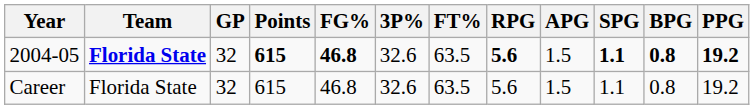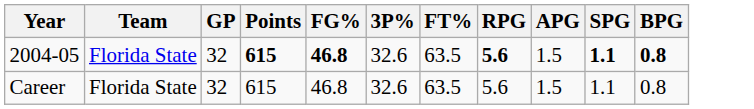 <table class="wikitable">
 <tr>
 <th>Year</th>
 <th>Team</th>
 <th>GP</th>
 <th>Points</th>
 <th>FG%</th>
 <th>3P%</th>
 <th>FT%</th>
 <th>RPG</th>
 <th>APG</th>
 <th>SPG</th>
 <th>BPG</th>
-<th>PPG</th>
 </tr>
 <tr>
 <td>2004-05</td>
-<td><strong><a href='#'>Florida State</a></strong></td>
+<td><a href='#'>Florida State</a></td>
 <td>32</td>
 <td><strong>615</strong></td>
 <td><strong>46.8</strong></td>
 <td>32.6</td>
 <td>63.5</td>
 <td><strong>5.6</strong></td>
 <td>1.5</td>
 <td><strong>1.1</strong></td>
 <td><strong>0.8</strong></td>
-<td><strong>19.2</strong></td>
 </tr>
 <tr>
 <td>Career</td>
 <td>Florida State</td>
 <td>32</td>
 <td>615</td>
 <td>46.8</td>
 <td>32.6</td>
 <td>63.5</td>
 <td>5.6</td>
 <td>1.5</td>
 <td>1.1</td>
 <td>0.8</td>
-<td>19.2</td>
 </tr>
 </table>
